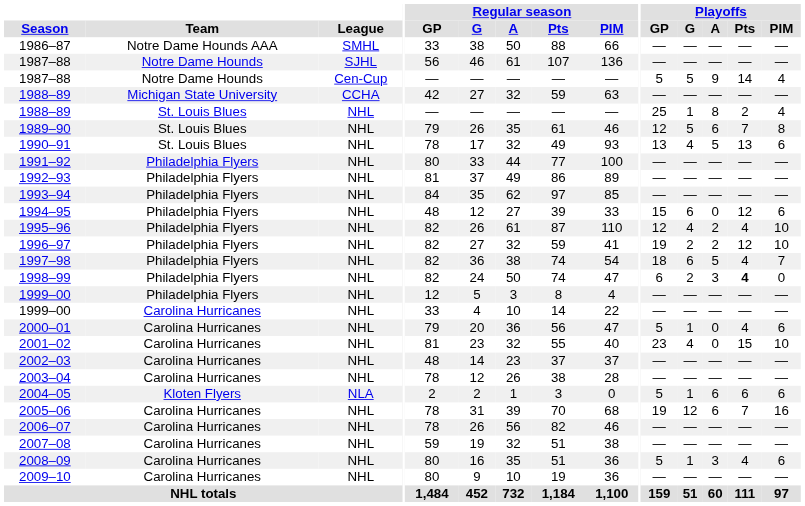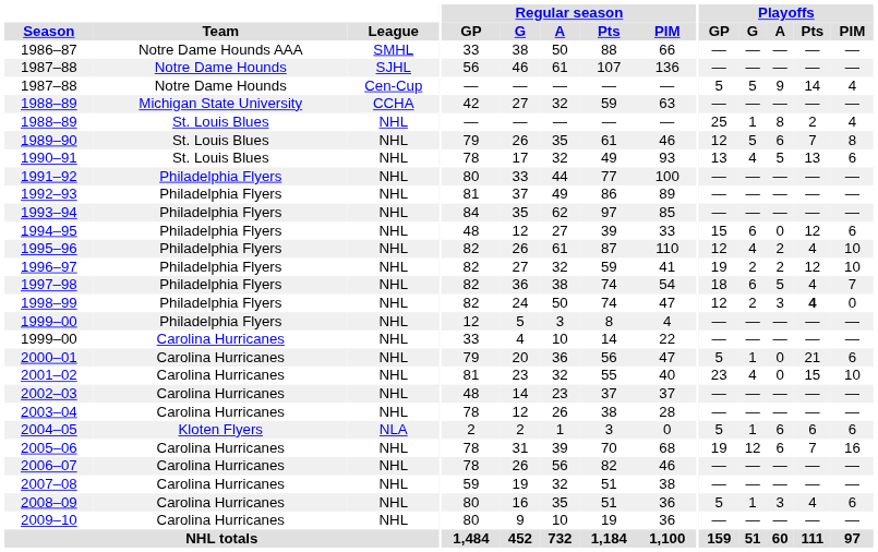 <table border="0" cellpadding="1" cellspacing="0" style="text-align:center; width:60em;">
 <tr bgcolor="#e0e0e0">
 <th colspan="3" bgcolor="#ffffff"></th>
 <th rowspan="100" bgcolor="#ffffff"></th>
 <th colspan="5"><a href='#'>Regular season</a></th>
 <th rowspan="100" bgcolor="#ffffff"></th>
 <th colspan="5"><a href='#'>Playoffs</a></th>
 </tr>
 <tr bgcolor="#e0e0e0">
 <th><a href='#'>Season</a></th>
 <th>Team</th>
 <th>League</th>
 <th>GP</th>
 <th><a href='#'>G</a></th>
 <th><a href='#'>A</a></th>
 <th><a href='#'>Pts</a></th>
 <th><a href='#'>PIM</a></th>
 <th>GP</th>
 <th>G</th>
 <th>A</th>
 <th>Pts</th>
 <th>PIM</th>
 </tr>
 <tr>
 <td>1986–87</td>
 <td>Notre Dame Hounds AAA</td>
 <td><a href='#'>SMHL</a></td>
 <td>33</td>
 <td>38</td>
 <td>50</td>
 <td>88</td>
 <td>66</td>
 <td>—</td>
 <td>—</td>
 <td>—</td>
 <td>—</td>
 <td>—</td>
 </tr>
 <tr bgcolor="#f0f0f0">
 <td>1987–88</td>
 <td><a href='#'>Notre Dame Hounds</a></td>
 <td><a href='#'>SJHL</a></td>
 <td>56</td>
 <td>46</td>
 <td>61</td>
 <td>107</td>
 <td>136</td>
 <td>—</td>
 <td>—</td>
 <td>—</td>
 <td>—</td>
 <td>—</td>
 </tr>
 <tr>
 <td>1987–88</td>
 <td>Notre Dame Hounds</td>
 <td><a href='#'>Cen-Cup</a></td>
 <td>—</td>
 <td>—</td>
 <td>—</td>
 <td>—</td>
 <td>—</td>
 <td>5</td>
 <td>5</td>
 <td>9</td>
 <td>14</td>
 <td>4</td>
 </tr>
 <tr bgcolor="#f0f0f0">
 <td><a href='#'>1988–89</a></td>
 <td><a href='#'>Michigan State University</a></td>
 <td><a href='#'>CCHA</a></td>
 <td>42</td>
 <td>27</td>
 <td>32</td>
 <td>59</td>
 <td>63</td>
 <td>—</td>
 <td>—</td>
 <td>—</td>
 <td>—</td>
 <td>—</td>
 </tr>
 <tr>
 <td><a href='#'>1988–89</a></td>
 <td><a href='#'>St. Louis Blues</a></td>
 <td><a href='#'>NHL</a></td>
 <td>—</td>
 <td>—</td>
 <td>—</td>
 <td>—</td>
 <td>—</td>
 <td>25</td>
 <td>1</td>
 <td>8</td>
 <td>2</td>
 <td>4</td>
 </tr>
 <tr bgcolor="#f0f0f0">
 <td><a href='#'>1989–90</a></td>
 <td>St. Louis Blues</td>
 <td>NHL</td>
 <td>79</td>
 <td>26</td>
 <td>35</td>
 <td>61</td>
 <td>46</td>
 <td>12</td>
 <td>5</td>
 <td>6</td>
 <td>7</td>
 <td>8</td>
 </tr>
 <tr>
 <td><a href='#'>1990–91</a></td>
 <td>St. Louis Blues</td>
 <td>NHL</td>
 <td>78</td>
 <td>17</td>
 <td>32</td>
 <td>49</td>
 <td>93</td>
 <td>13</td>
 <td>4</td>
 <td>5</td>
 <td>13</td>
 <td>6</td>
 </tr>
 <tr bgcolor="#f0f0f0">
 <td><a href='#'>1991–92</a></td>
 <td><a href='#'>Philadelphia Flyers</a></td>
 <td>NHL</td>
 <td>80</td>
 <td>33</td>
 <td>44</td>
 <td>77</td>
 <td>100</td>
 <td>—</td>
 <td>—</td>
 <td>—</td>
 <td>—</td>
 <td>—</td>
 </tr>
 <tr>
 <td><a href='#'>1992–93</a></td>
 <td>Philadelphia Flyers</td>
 <td>NHL</td>
 <td>81</td>
 <td>37</td>
 <td>49</td>
 <td>86</td>
 <td>89</td>
 <td>—</td>
 <td>—</td>
 <td>—</td>
 <td>—</td>
 <td>—</td>
 </tr>
 <tr bgcolor="#f0f0f0">
 <td><a href='#'>1993–94</a></td>
 <td>Philadelphia Flyers</td>
 <td>NHL</td>
 <td>84</td>
 <td>35</td>
 <td>62</td>
 <td>97</td>
 <td>85</td>
 <td>—</td>
 <td>—</td>
 <td>—</td>
 <td>—</td>
 <td>—</td>
 </tr>
 <tr>
 <td><a href='#'>1994–95</a></td>
 <td>Philadelphia Flyers</td>
 <td>NHL</td>
 <td>48</td>
 <td>12</td>
 <td>27</td>
 <td>39</td>
 <td>33</td>
 <td>15</td>
 <td>6</td>
 <td>0</td>
 <td>12</td>
 <td>6</td>
 </tr>
 <tr bgcolor="#f0f0f0">
 <td><a href='#'>1995–96</a></td>
 <td>Philadelphia Flyers</td>
 <td>NHL</td>
 <td>82</td>
 <td>26</td>
 <td>61</td>
 <td>87</td>
 <td>110</td>
 <td>12</td>
 <td>4</td>
 <td>2</td>
 <td>4</td>
 <td>10</td>
 </tr>
 <tr>
 <td><a href='#'>1996–97</a></td>
 <td>Philadelphia Flyers</td>
 <td>NHL</td>
 <td>82</td>
 <td>27</td>
 <td>32</td>
 <td>59</td>
 <td>41</td>
 <td>19</td>
 <td>2</td>
 <td>2</td>
 <td>12</td>
 <td>10</td>
 </tr>
 <tr bgcolor="#f0f0f0">
 <td><a href='#'>1997–98</a></td>
 <td>Philadelphia Flyers</td>
 <td>NHL</td>
 <td>82</td>
 <td>36</td>
 <td>38</td>
 <td>74</td>
 <td>54</td>
 <td>18</td>
 <td>6</td>
 <td>5</td>
 <td>4</td>
 <td>7</td>
 </tr>
 <tr>
 <td><a href='#'>1998–99</a></td>
 <td>Philadelphia Flyers</td>
 <td>NHL</td>
 <td>82</td>
 <td>24</td>
 <td>50</td>
 <td>74</td>
 <td>47</td>
-<td>6</td>
+<td>12</td>
 <td>2</td>
 <td>3</td>
 <td><strong>4</strong></td>
 <td>0</td>
 </tr>
 <tr bgcolor="#f0f0f0">
 <td><a href='#'>1999–00</a></td>
 <td>Philadelphia Flyers</td>
 <td>NHL</td>
 <td>12</td>
 <td>5</td>
 <td>3</td>
 <td>8</td>
 <td>4</td>
 <td>—</td>
 <td>—</td>
 <td>—</td>
 <td>—</td>
 <td>—</td>
 </tr>
 <tr>
 <td>1999–00</td>
 <td><a href='#'>Carolina Hurricanes</a></td>
 <td>NHL</td>
 <td>33</td>
 <td>4</td>
 <td>10</td>
 <td>14</td>
 <td>22</td>
 <td>—</td>
 <td>—</td>
 <td>—</td>
 <td>—</td>
 <td>—</td>
 </tr>
 <tr bgcolor="#f0f0f0">
 <td><a href='#'>2000–01</a></td>
 <td>Carolina Hurricanes</td>
 <td>NHL</td>
 <td>79</td>
 <td>20</td>
 <td>36</td>
 <td>56</td>
 <td>47</td>
 <td>5</td>
 <td>1</td>
 <td>0</td>
-<td>4</td>
+<td>21</td>
 <td>6</td>
 </tr>
 <tr>
 <td><a href='#'>2001–02</a></td>
 <td>Carolina Hurricanes</td>
 <td>NHL</td>
 <td>81</td>
 <td>23</td>
 <td>32</td>
 <td>55</td>
 <td>40</td>
 <td>23</td>
 <td>4</td>
 <td>0</td>
 <td>15</td>
 <td>10</td>
 </tr>
 <tr bgcolor="#f0f0f0">
 <td><a href='#'>2002–03</a></td>
 <td>Carolina Hurricanes</td>
 <td>NHL</td>
 <td>48</td>
 <td>14</td>
 <td>23</td>
 <td>37</td>
 <td>37</td>
 <td>—</td>
 <td>—</td>
 <td>—</td>
 <td>—</td>
 <td>—</td>
 </tr>
 <tr>
 <td><a href='#'>2003–04</a></td>
 <td>Carolina Hurricanes</td>
 <td>NHL</td>
 <td>78</td>
 <td>12</td>
 <td>26</td>
 <td>38</td>
 <td>28</td>
 <td>—</td>
 <td>—</td>
 <td>—</td>
 <td>—</td>
 <td>—</td>
 </tr>
 <tr bgcolor="#f0f0f0">
 <td><a href='#'>2004–05</a></td>
 <td><a href='#'>Kloten Flyers</a></td>
 <td><a href='#'>NLA</a></td>
 <td>2</td>
 <td>2</td>
 <td>1</td>
 <td>3</td>
 <td>0</td>
 <td>5</td>
 <td>1</td>
 <td>6</td>
 <td>6</td>
 <td>6</td>
 </tr>
 <tr>
 <td><a href='#'>2005–06</a></td>
 <td>Carolina Hurricanes</td>
 <td>NHL</td>
 <td>78</td>
 <td>31</td>
 <td>39</td>
 <td>70</td>
 <td>68</td>
 <td>19</td>
 <td>12</td>
 <td>6</td>
 <td>7</td>
 <td>16</td>
 </tr>
 <tr bgcolor="#f0f0f0">
 <td><a href='#'>2006–07</a></td>
 <td>Carolina Hurricanes</td>
 <td>NHL</td>
 <td>78</td>
 <td>26</td>
 <td>56</td>
 <td>82</td>
 <td>46</td>
 <td>—</td>
 <td>—</td>
 <td>—</td>
 <td>—</td>
 <td>—</td>
 </tr>
 <tr>
 <td><a href='#'>2007–08</a></td>
 <td>Carolina Hurricanes</td>
 <td>NHL</td>
 <td>59</td>
 <td>19</td>
 <td>32</td>
 <td>51</td>
 <td>38</td>
 <td>—</td>
 <td>—</td>
 <td>—</td>
 <td>—</td>
 <td>—</td>
 </tr>
 <tr bgcolor="#f0f0f0">
 <td><a href='#'>2008–09</a></td>
 <td>Carolina Hurricanes</td>
 <td>NHL</td>
 <td>80</td>
 <td>16</td>
 <td>35</td>
 <td>51</td>
 <td>36</td>
 <td>5</td>
 <td>1</td>
 <td>3</td>
 <td>4</td>
 <td>6</td>
 </tr>
 <tr>
 <td><a href='#'>2009–10</a></td>
 <td>Carolina Hurricanes</td>
 <td>NHL</td>
 <td>80</td>
 <td>9</td>
 <td>10</td>
 <td>19</td>
 <td>36</td>
 <td>—</td>
 <td>—</td>
 <td>—</td>
 <td>—</td>
 <td>—</td>
 </tr>
 <tr bgcolor="#e0e0e0">
 <th colspan="3">NHL totals</th>
 <th>1,484</th>
 <th>452</th>
 <th>732</th>
 <th>1,184</th>
 <th>1,100</th>
 <th>159</th>
 <th>51</th>
 <th>60</th>
 <th>111</th>
 <th>97</th>
 </tr>
 </table>
